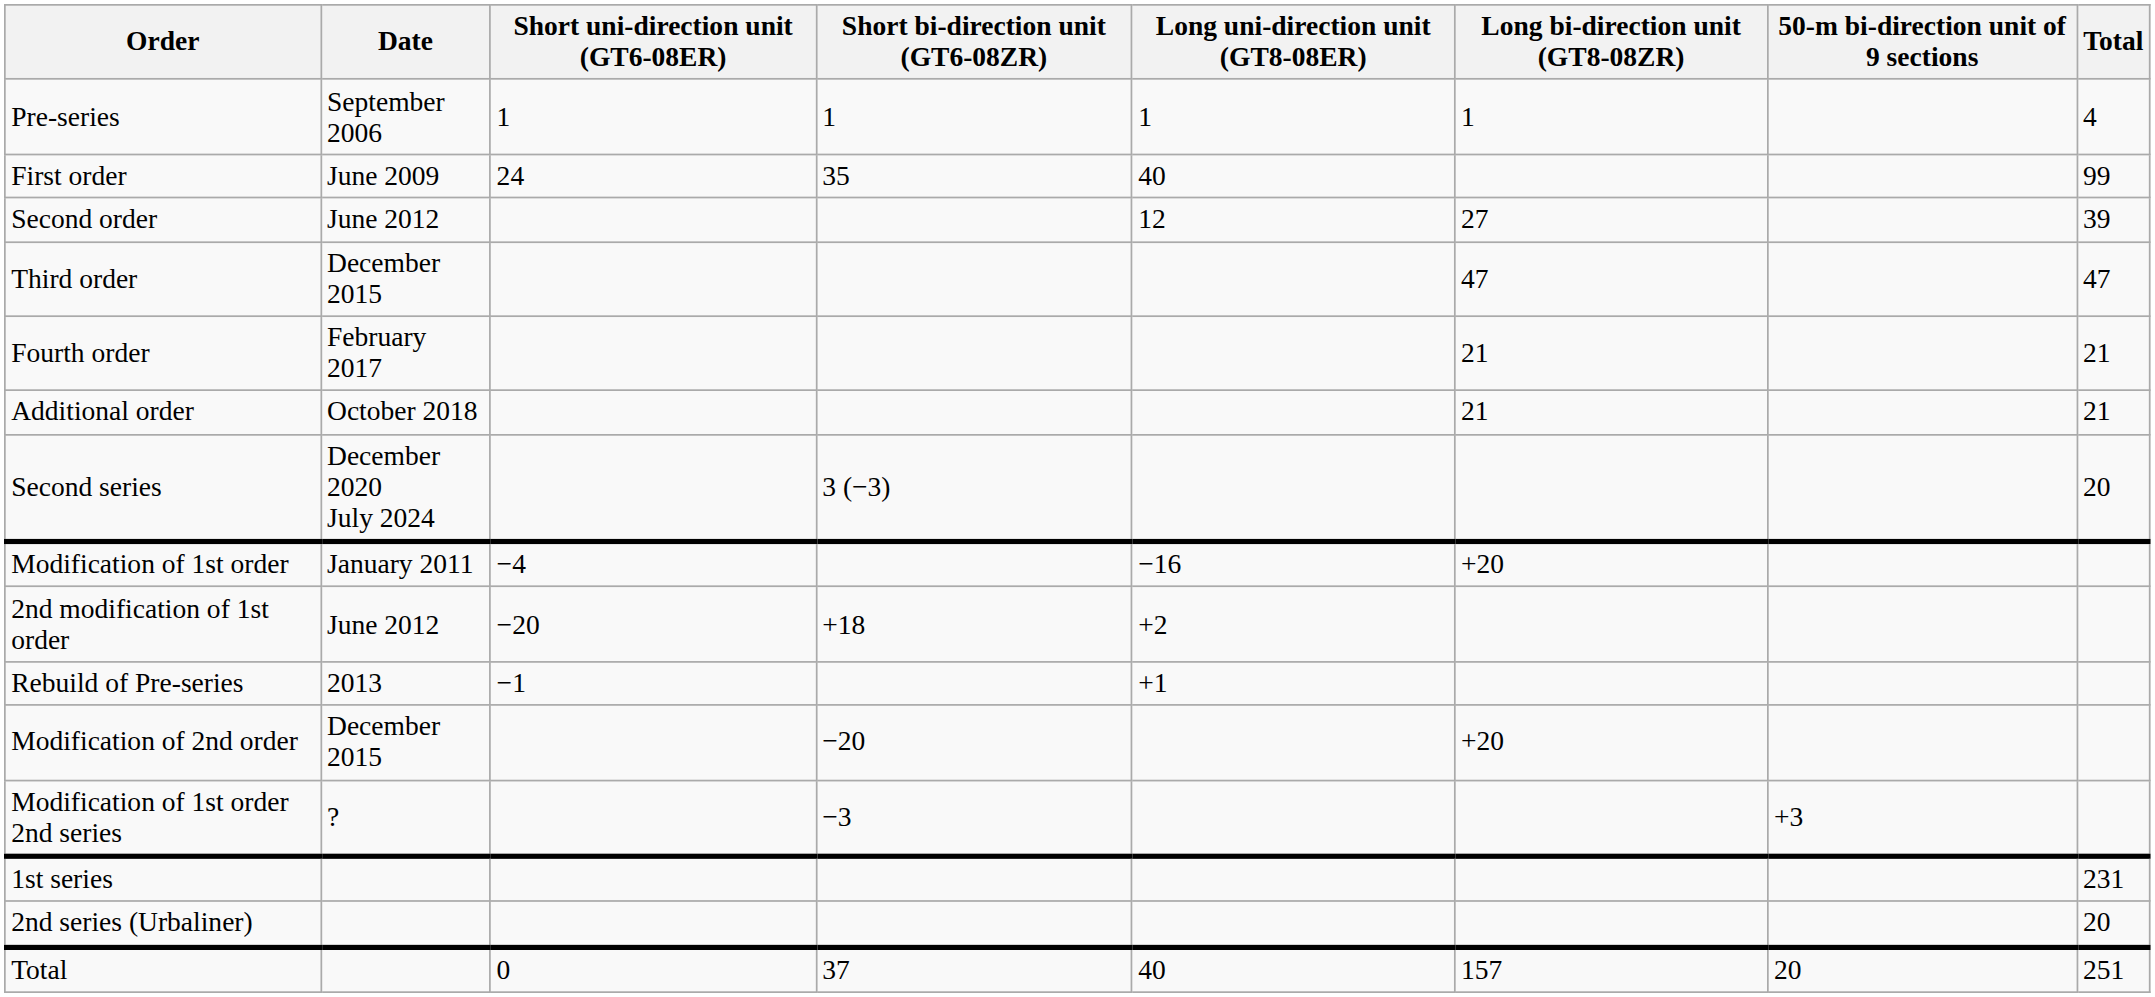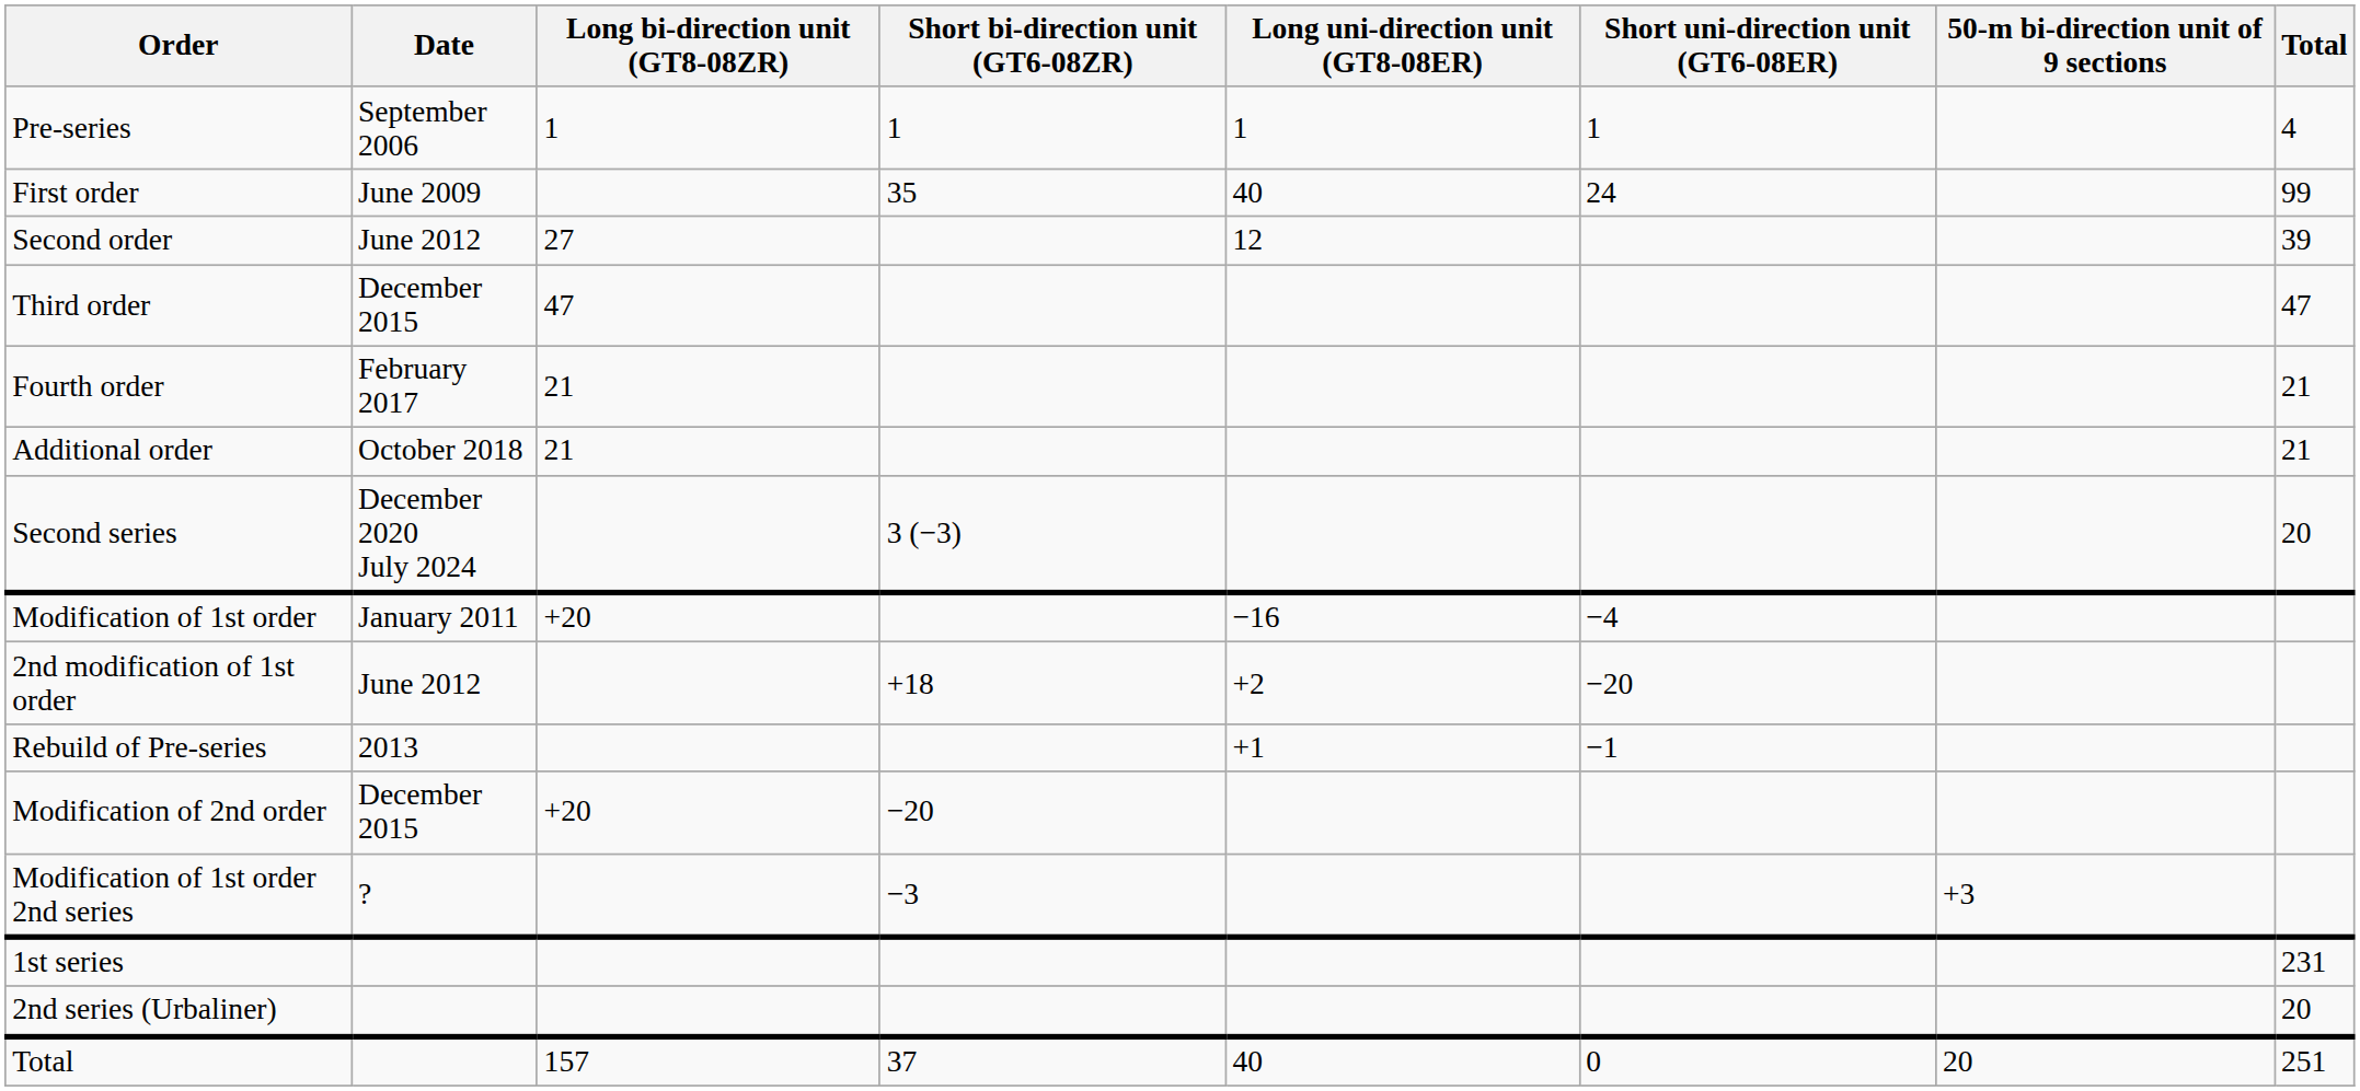 <table class="wikitable sortable">
 <tr>
 <th>Order</th>
 <th>Date</th>
-<th>Short uni-direction unit (GT6-08ER)</th>
+<th>Long bi-direction unit (GT8-08ZR)</th>
 <th>Short bi-direction unit (GT6-08ZR)</th>
 <th>Long uni-direction unit (GT8-08ER)</th>
-<th>Long bi-direction unit (GT8-08ZR)</th>
+<th>Short uni-direction unit (GT6-08ER)</th>
 <th>50-m bi-direction unit of 9 sections</th>
 <th>Total</th>
 </tr>
 <tr>
 <td>Pre-series</td>
 <td>September 2006</td>
 <td>1</td>
 <td>1</td>
 <td>1</td>
 <td>1</td>
 <td></td>
 <td>4</td>
 </tr>
 <tr>
 <td>First order</td>
 <td>June 2009</td>
-<td>24</td>
+<td></td>
 <td>35</td>
 <td>40</td>
-<td></td>
+<td>24</td>
 <td></td>
 <td>99</td>
 </tr>
 <tr>
 <td>Second order</td>
 <td>June 2012</td>
-<td></td>
+<td>27</td>
 <td></td>
 <td>12</td>
-<td>27</td>
+<td></td>
 <td></td>
 <td>39</td>
 </tr>
 <tr>
 <td>Third order</td>
 <td>December 2015</td>
+<td>47</td>
 <td></td>
 <td></td>
 <td></td>
-<td>47</td>
 <td></td>
 <td>47</td>
 </tr>
 <tr>
 <td>Fourth order</td>
 <td>February 2017</td>
+<td>21</td>
 <td></td>
 <td></td>
 <td></td>
-<td>21</td>
 <td></td>
 <td>21</td>
 </tr>
 <tr>
 <td>Additional order</td>
 <td>October 2018</td>
+<td>21</td>
 <td></td>
 <td></td>
 <td></td>
-<td>21</td>
 <td></td>
 <td>21</td>
 </tr>
 <tr>
 <td>Second series</td>
 <td>December 2020<br>July 2024</td>
 <td></td>
 <td>3 (−3)</td>
 <td></td>
 <td></td>
 <td></td>
 <td>20</td>
 </tr>
 <tr>
 <td style="border-top:medium solid">Modification of 1st order</td>
 <td style="border-top:medium solid">January 2011</td>
-<td style="border-top:medium solid">−4</td>
+<td style="border-top:medium solid">+20</td>
 <td style="border-top:medium solid"></td>
 <td style="border-top:medium solid">−16</td>
-<td style="border-top:medium solid">+20</td>
+<td style="border-top:medium solid">−4</td>
 <td style="border-top:medium solid"></td>
 <td style="border-top:medium solid"></td>
 </tr>
 <tr>
 <td>2nd modification of 1st order</td>
 <td>June 2012</td>
-<td>−20</td>
+<td></td>
 <td>+18</td>
 <td>+2</td>
-<td></td>
+<td>−20</td>
 <td></td>
 <td></td>
 </tr>
 <tr>
 <td>Rebuild of Pre-series</td>
 <td>2013</td>
-<td>−1</td>
+<td></td>
 <td></td>
 <td>+1</td>
-<td></td>
+<td>−1</td>
 <td></td>
 <td></td>
 </tr>
 <tr>
 <td>Modification of 2nd order</td>
 <td>December 2015</td>
-<td></td>
+<td>+20</td>
 <td>−20</td>
 <td></td>
-<td>+20</td>
+<td></td>
 <td></td>
 <td></td>
 </tr>
 <tr>
 <td>Modification of 1st order 2nd series</td>
 <td>?</td>
 <td></td>
 <td>−3</td>
 <td></td>
 <td></td>
 <td>+3</td>
 <td></td>
 </tr>
 <tr>
 <td style="border-top:medium solid">1st series</td>
 <td style="border-top:medium solid"></td>
 <td style="border-top:medium solid"></td>
 <td style="border-top:medium solid"></td>
 <td style="border-top:medium solid"></td>
 <td style="border-top:medium solid"></td>
 <td style="border-top:medium solid"></td>
 <td style="border-top:medium solid">231</td>
 </tr>
 <tr>
 <td>2nd series (Urbaliner)</td>
 <td></td>
 <td></td>
 <td></td>
 <td></td>
 <td></td>
 <td></td>
 <td>20</td>
 </tr>
 <tr>
 <td style="border-top:medium solid">Total</td>
 <td style="border-top:medium solid"></td>
-<td style="border-top:medium solid">0</td>
+<td style="border-top:medium solid">157</td>
 <td style="border-top:medium solid">37</td>
 <td style="border-top:medium solid">40</td>
-<td style="border-top:medium solid">157</td>
+<td style="border-top:medium solid">0</td>
 <td style="border-top:medium solid">20</td>
 <td style="border-top:medium solid">251</td>
 </tr>
 </table>
